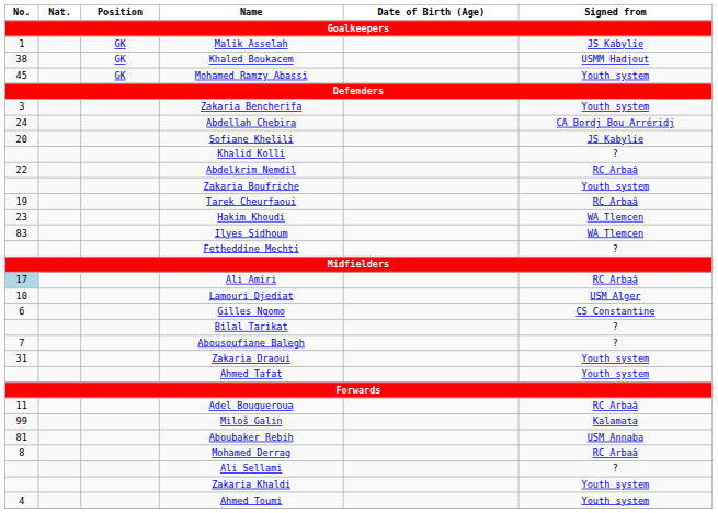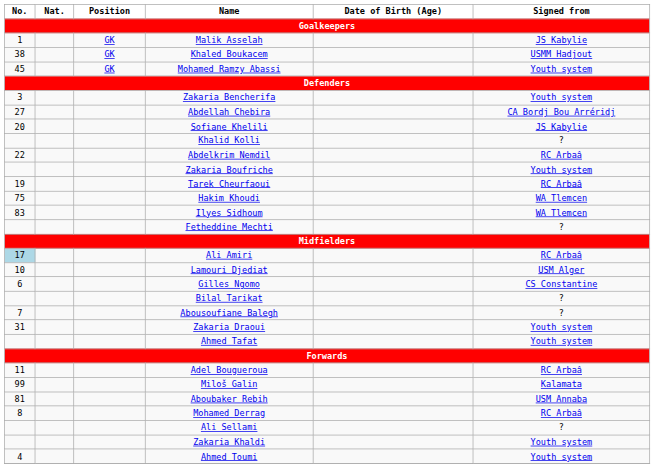 <table class="wikitable" style="text-align:center; font-size:90%; width:70%">
 <tr>
 <th style="background:white; color:black; text-align:center;">No.</th>
 <th style="background:white; color:black; text-align:center;">Nat.</th>
 <th style="background:white; color:black; text-align:center;">Position</th>
 <th style="background:white; color:black; text-align:center;">Name</th>
 <th style="background:white; color:black; text-align:center;">Date of Birth (Age)</th>
 <th style="background:white; color:black; text-align:center;">Signed from</th>
 </tr>
 <tr>
 <th colspan="10" style="background:#FF0000; color:white; text-align:center;">Goalkeepers</th>
 </tr>
 <tr>
 <td>1</td>
 <td></td>
 <td><a href='#'>GK</a></td>
 <td><a href='#'>Malik Asselah</a></td>
 <td></td>
 <td> <a href='#'>JS Kabylie</a></td>
 </tr>
 <tr>
 <td>38</td>
 <td></td>
 <td><a href='#'>GK</a></td>
 <td><a href='#'>Khaled Boukacem</a></td>
 <td></td>
 <td> <a href='#'>USMM Hadjout</a></td>
 </tr>
 <tr>
 <td>45</td>
 <td></td>
 <td><a href='#'>GK</a></td>
 <td><a href='#'>Mohamed Ramzy Abassi</a></td>
 <td></td>
 <td> <a href='#'>Youth system</a></td>
 </tr>
 <tr>
 <th colspan="10" style="background:#FF0000; color:white; text-align:center;">Defenders</th>
 </tr>
 <tr>
 <td>3</td>
 <td></td>
 <td></td>
 <td><a href='#'>Zakaria Bencherifa</a></td>
 <td></td>
 <td> <a href='#'>Youth system</a></td>
 </tr>
 <tr>
-<td>24</td>
+<td>27</td>
 <td></td>
 <td></td>
 <td><a href='#'>Abdellah Chebira</a></td>
 <td></td>
 <td> <a href='#'>CA Bordj Bou Arréridj</a></td>
 </tr>
 <tr>
 <td>20</td>
 <td></td>
 <td></td>
 <td><a href='#'>Sofiane Khelili</a></td>
 <td></td>
 <td> <a href='#'>JS Kabylie</a></td>
 </tr>
 <tr>
 <td></td>
 <td></td>
 <td></td>
 <td><a href='#'>Khalid Kolli</a></td>
 <td></td>
 <td>  ?</td>
 </tr>
 <tr>
 <td>22</td>
 <td></td>
 <td></td>
 <td><a href='#'>Abdelkrim Nemdil</a></td>
 <td></td>
 <td> <a href='#'>RC Arbaâ</a></td>
 </tr>
 <tr>
 <td></td>
 <td></td>
 <td></td>
 <td><a href='#'>Zakaria Boufriche</a></td>
 <td></td>
 <td> <a href='#'>Youth system</a></td>
 </tr>
 <tr>
 <td>19</td>
 <td></td>
 <td></td>
 <td><a href='#'>Tarek Cheurfaoui</a></td>
 <td></td>
 <td> <a href='#'>RC Arbaâ</a></td>
 </tr>
 <tr>
-<td>23</td>
+<td>75</td>
 <td></td>
 <td></td>
 <td><a href='#'>Hakim Khoudi</a></td>
 <td></td>
 <td> <a href='#'>WA Tlemcen</a></td>
 </tr>
 <tr>
 <td>83</td>
 <td></td>
 <td></td>
 <td><a href='#'>Ilyes Sidhoum</a></td>
 <td></td>
 <td> <a href='#'>WA Tlemcen</a></td>
 </tr>
 <tr>
 <td></td>
 <td></td>
 <td></td>
 <td><a href='#'>Fetheddine Mechti</a></td>
 <td></td>
 <td> ?</td>
 </tr>
 <tr>
 <th colspan="10" style="background:#FF0000; color:white; text-align:center;">Midfielders</th>
 </tr>
 <tr>
 <td style="background: lightblue;">17</td>
 <td></td>
 <td></td>
 <td><a href='#'>Ali Amiri</a></td>
 <td></td>
 <td> <a href='#'>RC Arbaâ</a></td>
 </tr>
 <tr>
 <td>10</td>
 <td></td>
 <td></td>
 <td><a href='#'>Lamouri Djediat</a></td>
 <td></td>
 <td> <a href='#'>USM Alger</a></td>
 </tr>
 <tr>
 <td>6</td>
 <td></td>
 <td></td>
 <td><a href='#'>Gilles Ngomo</a></td>
 <td></td>
 <td> <a href='#'>CS Constantine</a></td>
 </tr>
 <tr>
 <td></td>
 <td></td>
 <td></td>
 <td><a href='#'>Bilal Tarikat</a></td>
 <td></td>
 <td> ?</td>
 </tr>
 <tr>
 <td>7</td>
 <td></td>
 <td></td>
 <td><a href='#'>Abousoufiane Balegh</a></td>
 <td></td>
 <td> ?</td>
 </tr>
 <tr>
 <td>31</td>
 <td></td>
 <td></td>
 <td><a href='#'>Zakaria Draoui</a></td>
 <td></td>
 <td> <a href='#'>Youth system</a></td>
 </tr>
 <tr>
 <td></td>
 <td></td>
 <td></td>
 <td><a href='#'>Ahmed Tafat</a></td>
 <td></td>
 <td> <a href='#'>Youth system</a></td>
 </tr>
 <tr>
 <th colspan="10" style="background:#FF0000; color:white; text-align:center;">Forwards</th>
 </tr>
 <tr>
 <td>11</td>
 <td></td>
 <td></td>
 <td><a href='#'>Adel Bougueroua</a></td>
 <td></td>
 <td> <a href='#'>RC Arbaâ</a></td>
 </tr>
 <tr>
 <td>99</td>
 <td> </td>
 <td></td>
 <td><a href='#'>Miloš Galin</a></td>
 <td></td>
 <td> <a href='#'>Kalamata</a></td>
 </tr>
 <tr>
 <td>81</td>
 <td></td>
 <td></td>
 <td><a href='#'>Aboubaker Rebih</a></td>
 <td></td>
 <td> <a href='#'>USM Annaba</a></td>
 </tr>
 <tr>
 <td>8</td>
 <td></td>
 <td></td>
 <td><a href='#'>Mohamed Derrag</a></td>
 <td></td>
 <td> <a href='#'>RC Arbaâ</a></td>
 </tr>
 <tr>
 <td></td>
 <td></td>
 <td></td>
 <td><a href='#'>Ali Sellami</a></td>
 <td></td>
 <td> ?</td>
 </tr>
 <tr>
 <td></td>
 <td></td>
 <td></td>
 <td><a href='#'>Zakaria Khaldi</a></td>
 <td></td>
 <td> <a href='#'>Youth system</a></td>
 </tr>
 <tr>
 <td>4</td>
 <td></td>
 <td></td>
 <td><a href='#'>Ahmed Toumi</a></td>
 <td></td>
 <td> <a href='#'>Youth system</a></td>
 </tr>
 <tr>
 </tr>
 </table>
